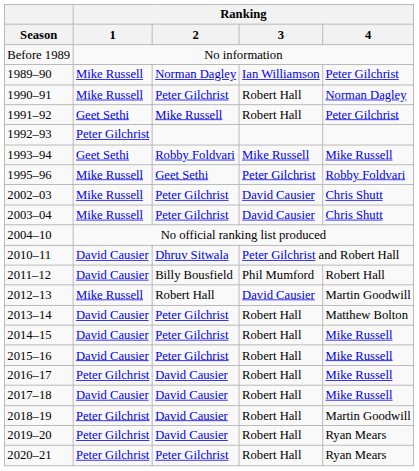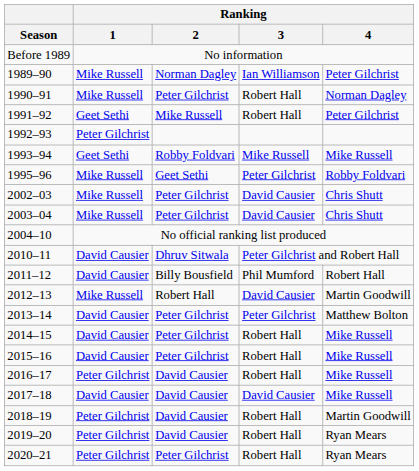 <table class="wikitable">
 <tr>
 <th></th>
 <th colspan="4">Ranking</th>
 </tr>
 <tr>
 <th scope="row" style="text-align: center;"><strong>Season</strong></th>
 <th><strong>1</strong></th>
 <th>2</th>
 <th>3</th>
 <th>4</th>
 </tr>
 <tr>
 <td>Before 1989</td>
 <td colspan="4" style="text-align: center;">No information</td>
 </tr>
 <tr>
 <td>1989–90</td>
 <td> <a href='#'>Mike Russell</a></td>
 <td> <a href='#'>Norman Dagley</a></td>
 <td> <a href='#'>Ian Williamson</a></td>
 <td> <a href='#'>Peter Gilchrist</a></td>
 </tr>
 <tr>
 <td>1990–91</td>
 <td> <a href='#'>Mike Russell</a></td>
 <td> <a href='#'>Peter Gilchrist</a></td>
 <td> Robert Hall</td>
 <td> <a href='#'>Norman Dagley</a></td>
 </tr>
 <tr>
 <td>1991–92</td>
 <td> <a href='#'>Geet Sethi</a></td>
 <td> <a href='#'>Mike Russell</a></td>
 <td> Robert Hall</td>
 <td> <a href='#'>Peter Gilchrist</a></td>
 </tr>
 <tr>
 <td>1992–93</td>
 <td> <a href='#'>Peter Gilchrist</a></td>
 <td></td>
 <td></td>
 <td></td>
 </tr>
 <tr>
 <td>1993–94</td>
 <td> <a href='#'>Geet Sethi</a></td>
 <td> <a href='#'>Robby Foldvari</a></td>
 <td> <a href='#'>Mike Russell</a></td>
 <td> <a href='#'>Mike Russell</a></td>
 </tr>
 <tr>
 <td>1995–96</td>
 <td> <a href='#'>Mike Russell</a></td>
 <td> <a href='#'>Geet Sethi</a></td>
 <td> <a href='#'>Peter Gilchrist</a></td>
 <td> <a href='#'>Robby Foldvari</a></td>
 </tr>
 <tr>
 <td>2002–03</td>
 <td> <a href='#'>Mike Russell</a></td>
 <td> <a href='#'>Peter Gilchrist</a></td>
 <td> <a href='#'>David Causier</a></td>
 <td> <a href='#'>Chris Shutt</a></td>
 </tr>
 <tr>
 <td>2003–04</td>
 <td> <a href='#'>Mike Russell</a></td>
 <td> <a href='#'>Peter Gilchrist</a></td>
 <td> <a href='#'>David Causier</a></td>
 <td> <a href='#'>Chris Shutt</a></td>
 </tr>
 <tr>
 <td>2004–10</td>
 <td colspan="4" style="text-align: center;">No official ranking list produced</td>
 </tr>
 <tr>
 <td>2010–11</td>
 <td> <a href='#'>David Causier</a></td>
 <td> <a href='#'>Dhruv Sitwala</a></td>
 <td colspan="2"> <a href='#'>Peter Gilchrist</a> and  Robert Hall</td>
 </tr>
 <tr>
 <td>2011–12</td>
 <td> <a href='#'>David Causier</a></td>
 <td> Billy Bousfield</td>
 <td> Phil Mumford</td>
 <td> Robert Hall</td>
 </tr>
 <tr>
 <td>2012–13</td>
 <td> <a href='#'>Mike Russell</a></td>
 <td> Robert Hall</td>
 <td> <a href='#'>David Causier</a></td>
 <td> Martin Goodwill</td>
 </tr>
 <tr>
 <td>2013–14</td>
 <td> <a href='#'>David Causier</a></td>
 <td> <a href='#'>Peter Gilchrist</a></td>
-<td> Robert Hall</td>
+<td> <a href='#'>Peter Gilchrist</a></td>
 <td> Matthew Bolton</td>
 </tr>
 <tr>
 <td>2014–15</td>
 <td> <a href='#'>David Causier</a></td>
 <td> <a href='#'>Peter Gilchrist</a></td>
 <td> Robert Hall</td>
 <td> <a href='#'>Mike Russell</a></td>
 </tr>
 <tr>
 <td>2015–16</td>
 <td> <a href='#'>David Causier</a></td>
 <td> <a href='#'>Peter Gilchrist</a></td>
 <td> Robert Hall</td>
 <td> <a href='#'>Mike Russell</a></td>
 </tr>
 <tr>
 <td>2016–17</td>
 <td> <a href='#'>Peter Gilchrist</a></td>
 <td> <a href='#'>David Causier</a></td>
 <td> Robert Hall</td>
 <td> <a href='#'>Mike Russell</a></td>
 </tr>
 <tr>
 <td>2017–18</td>
 <td> <a href='#'>David Causier</a></td>
 <td> <a href='#'>David Causier</a></td>
-<td> Robert Hall</td>
+<td> <a href='#'>David Causier</a></td>
 <td> <a href='#'>Mike Russell</a></td>
 </tr>
 <tr>
 <td>2018–19</td>
 <td> <a href='#'>Peter Gilchrist</a></td>
 <td> <a href='#'>David Causier</a></td>
 <td> Robert Hall</td>
 <td> Martin Goodwill</td>
 </tr>
 <tr>
 <td>2019–20</td>
 <td> <a href='#'>Peter Gilchrist</a></td>
 <td> <a href='#'>David Causier</a></td>
 <td> Robert Hall</td>
 <td> Ryan Mears</td>
 </tr>
 <tr>
 <td>2020–21</td>
 <td> <a href='#'>Peter Gilchrist</a></td>
 <td> <a href='#'>Peter Gilchrist</a></td>
 <td> Robert Hall</td>
 <td> Ryan Mears</td>
 </tr>
 </table>
